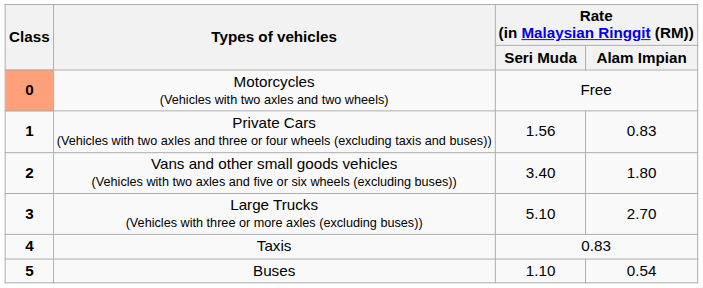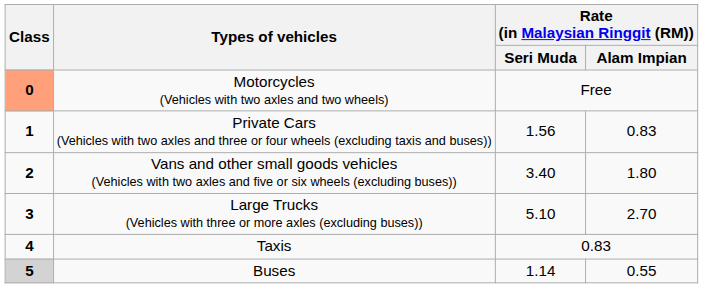 <table class=wikitable style="margin:0 auto;text-align:center">
 <tr>
 <th rowspan=2>Class</th>
 <th rowspan=2>Types of vehicles</th>
 <th colspan=2>Rate<br>(in <a href='#'>Malaysian Ringgit</a> (RM))</th>
 </tr>
 <tr>
 <th>Seri Muda</th>
 <th>Alam Impian</th>
 </tr>
 <tr>
 <td style="background: lightsalmon;"><strong>0</strong></td>
 <td>Motorcycles<br><small>(Vehicles with two axles and two wheels)</small></td>
 <td colspan=2>Free</td>
 </tr>
 <tr>
 <td><strong>1</strong></td>
 <td>Private Cars<br><small>(Vehicles with two axles and three or four wheels (excluding taxis and buses))</small></td>
 <td>1.56</td>
 <td>0.83</td>
 </tr>
 <tr>
 <td><strong>2</strong></td>
 <td>Vans and other small goods vehicles<br><small>(Vehicles with two axles and five or six wheels (excluding buses))</small></td>
 <td>3.40</td>
 <td>1.80</td>
 </tr>
 <tr>
 <td><strong>3</strong></td>
 <td>Large Trucks<br><small>(Vehicles with three or more axles (excluding buses))</small></td>
 <td>5.10</td>
 <td>2.70</td>
 </tr>
 <tr>
 <td><strong>4</strong></td>
 <td>Taxis</td>
 <td colspan=2>0.83</td>
 </tr>
 <tr>
-<td><strong>5</strong></td>
+<td style="background: lightgrey;"><strong>5</strong></td>
 <td>Buses</td>
-<td>1.10</td>
-<td>0.54</td>
+<td>1.14</td>
+<td>0.55</td>
 </tr>
 </table>
